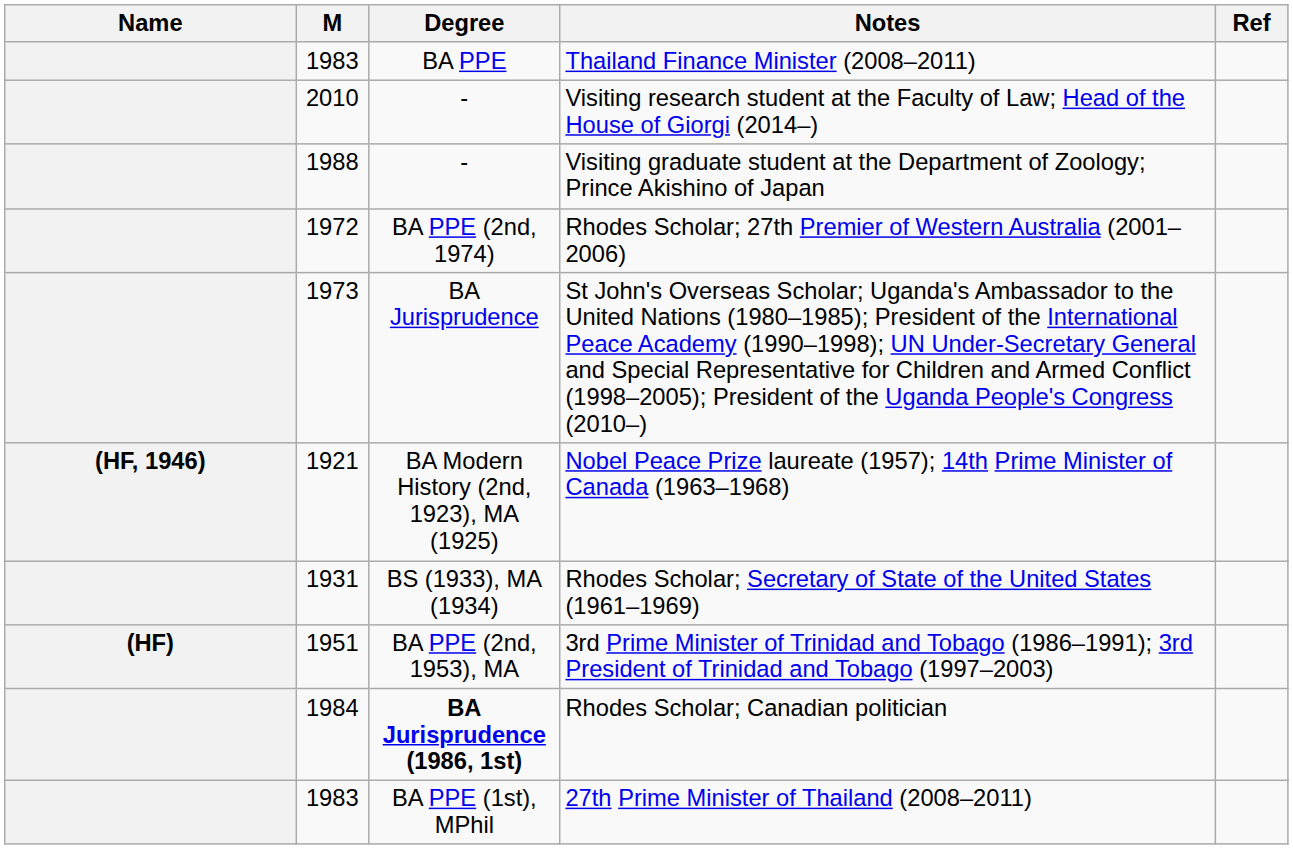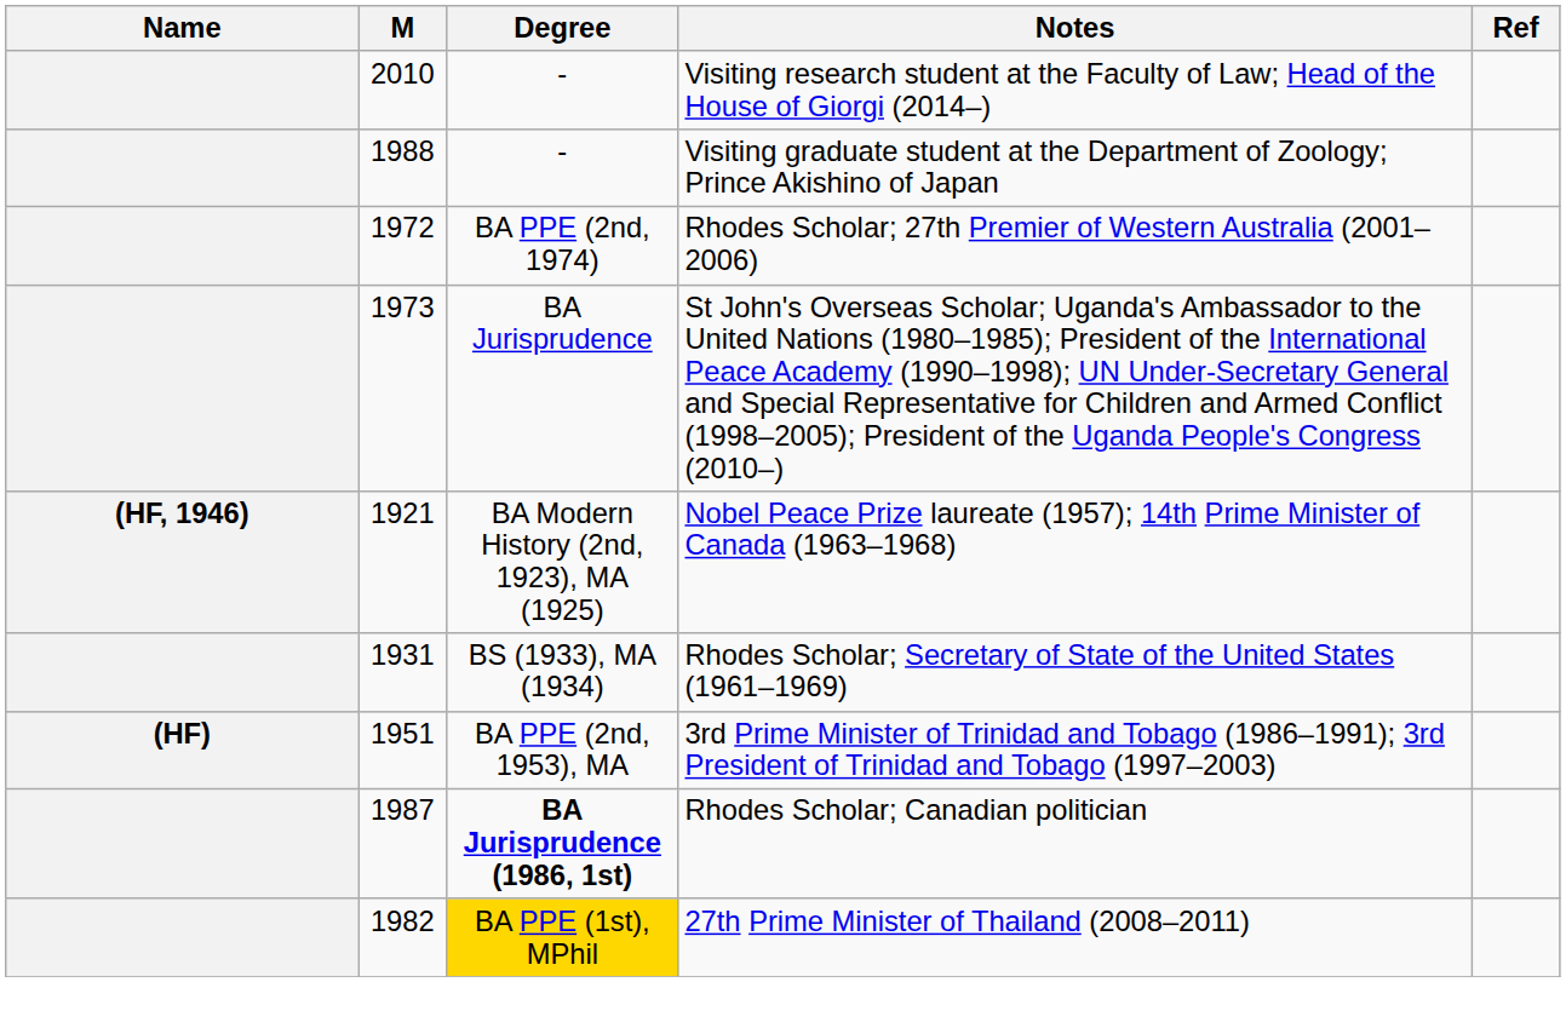 <table class="wikitable sortable">
 <tr>
 <th scope="column" width="20%">Name</th>
 <th scope="column" width="5%">M</th>
 <th scope="column" width="10%" class="unsortable">Degree</th>
 <th scope="column" width="45%" class="unsortable">Notes</th>
 <th scope="column" width="5%" class="unsortable">Ref</th>
-</tr>
-<tr valign="top">
-<th scope="row"></th>
-<td align="center">1983</td>
-<td align="center">BA <a href='#'>PPE</a></td>
-<td><a href='#'>Thailand Finance Minister</a> (2008–2011)</td>
-<td align="center"></td>
 </tr>
 <tr valign="top">
 <th scope="row"></th>
 <td align="center">2010</td>
 <td align="center">-</td>
 <td>Visiting research student at the Faculty of Law; <a href='#'>Head of the House of Giorgi</a> (2014–)</td>
 <td align="center"></td>
 </tr>
 <tr valign="top">
 <th scope="row"></th>
 <td align="center">1988</td>
 <td align="center">-</td>
 <td>Visiting graduate student at the Department of Zoology; Prince Akishino of Japan</td>
 <td align="center"></td>
 </tr>
 <tr valign="top">
 <th scope="row"></th>
 <td align="center">1972</td>
 <td align="center">BA <a href='#'>PPE</a> (2nd, 1974) </td>
 <td>Rhodes Scholar; 27th <a href='#'>Premier of Western Australia</a> (2001–2006)</td>
 <td align="center"></td>
 </tr>
 <tr valign="top">
 <th scope="row"></th>
 <td align="center">1973</td>
 <td align="center">BA <a href='#'>Jurisprudence</a></td>
 <td>St John's Overseas Scholar; Uganda's Ambassador to the United Nations (1980–1985); President of the <a href='#'>International Peace Academy</a> (1990–1998); <a href='#'>UN Under-Secretary General</a> and Special Representative for Children and Armed Conflict (1998–2005); President of the <a href='#'>Uganda People's Congress</a> (2010–)</td>
 <td align="center"></td>
 </tr>
 <tr valign="top">
 <th scope="row"> (HF, 1946)</th>
 <td align="center">1921</td>
 <td align="center">BA Modern History (2nd, 1923), MA (1925)</td>
 <td><a href='#'>Nobel Peace Prize</a> laureate (1957); <a href='#'>14th</a> <a href='#'>Prime Minister of Canada</a> (1963–1968)</td>
 <td align="center"></td>
 </tr>
 <tr valign="top">
 <th scope="row"></th>
 <td align="center">1931</td>
 <td align="center">BS (1933), MA (1934)</td>
 <td>Rhodes Scholar; <a href='#'>Secretary of State of the United States</a> (1961–1969)</td>
 <td align="center"></td>
 </tr>
 <tr valign="top">
 <th scope="row"> (HF)</th>
 <td align="center">1951</td>
 <td align="center">BA <a href='#'>PPE</a> (2nd, 1953), MA</td>
 <td>3rd <a href='#'>Prime Minister of Trinidad and Tobago</a> (1986–1991); <a href='#'>3rd</a> <a href='#'>President of Trinidad and Tobago</a> (1997–2003)</td>
 <td align="center"></td>
 </tr>
 <tr valign="top">
 <th scope="row"></th>
-<td align="center">1984</td>
+<td align="center">1987</td>
 <td align="center"><strong>BA <a href='#'>Jurisprudence</a> (1986, 1st)</strong></td>
 <td>Rhodes Scholar; Canadian politician</td>
 <td align="center"></td>
 </tr>
 <tr valign="top">
 <th scope="row"></th>
-<td align="center">1983</td>
-<td align="center">BA <a href='#'>PPE</a> (1st), MPhil</td>
+<td align="center">1982</td>
+<td align="center" style="background: gold;">BA <a href='#'>PPE</a> (1st), MPhil</td>
 <td><a href='#'>27th</a> <a href='#'>Prime Minister of Thailand</a> (2008–2011)</td>
 <td align="center"></td>
 </tr>
 </table>
